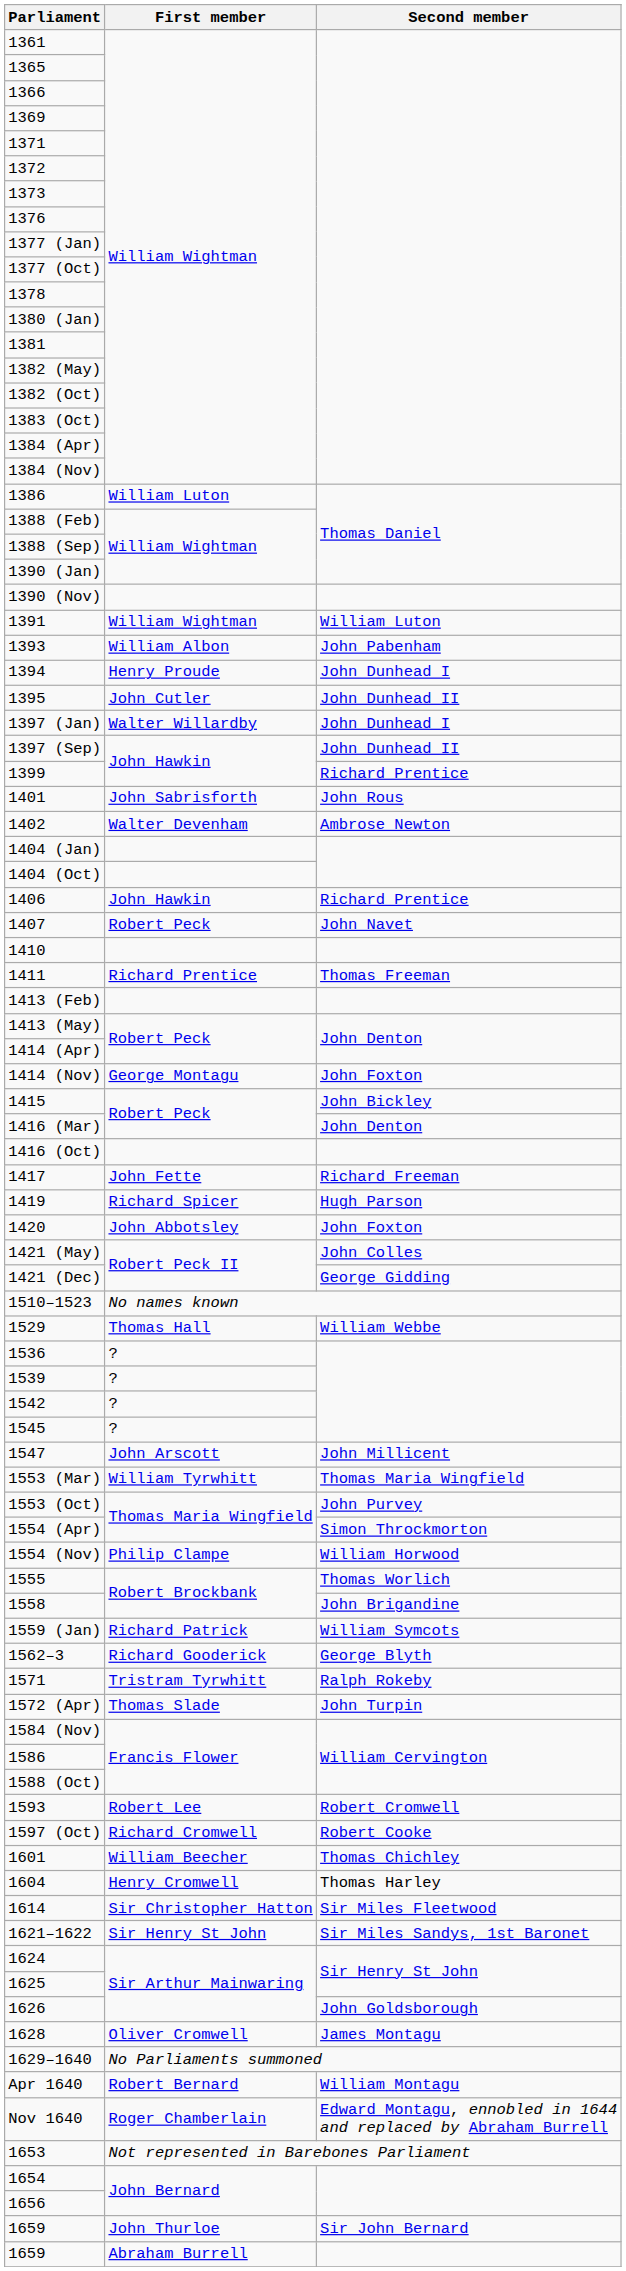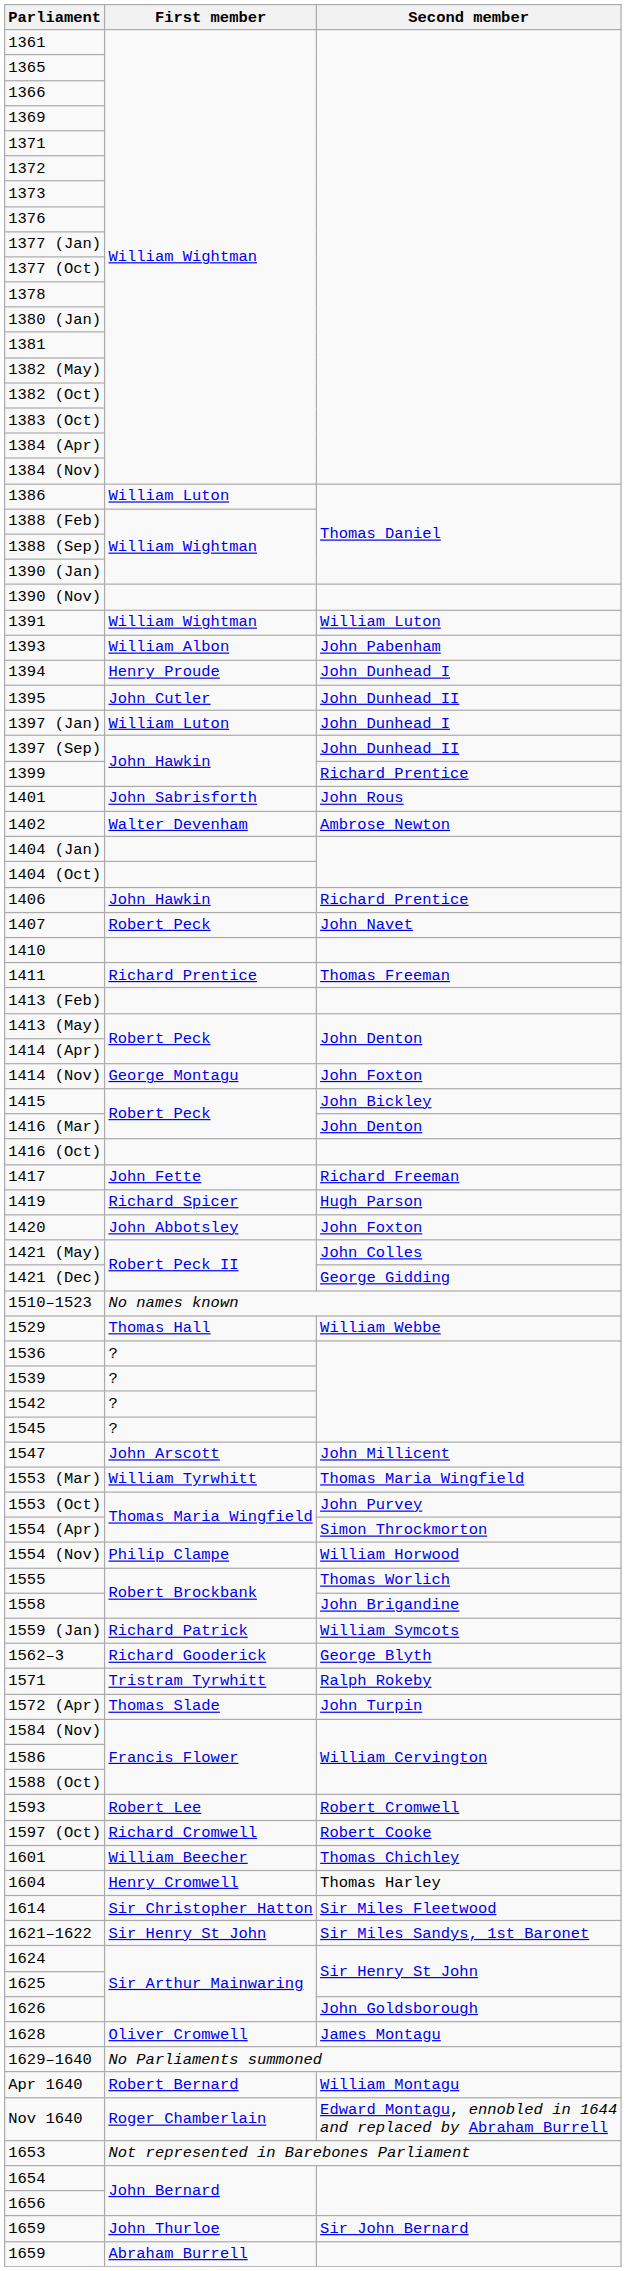 <table class="wikitable">
 <tr>
 <th>Parliament</th>
 <th>First member</th>
 <th>Second member</th>
 </tr>
 <tr>
 <td>1361</td>
 <td rowspan="18"><a href='#'>William Wightman</a></td>
 </tr>
 <tr>
 <td>1365</td>
 </tr>
 <tr>
 <td>1366</td>
 </tr>
 <tr>
 <td>1369</td>
 </tr>
 <tr>
 <td>1371</td>
 </tr>
 <tr>
 <td>1372</td>
 </tr>
 <tr>
 <td>1373</td>
 </tr>
 <tr>
 <td>1376</td>
 </tr>
 <tr>
 <td>1377 (Jan)</td>
 </tr>
 <tr>
 <td>1377 (Oct)</td>
 </tr>
 <tr>
 <td>1378</td>
 </tr>
 <tr>
 <td>1380 (Jan)</td>
 </tr>
 <tr>
 <td>1381</td>
 </tr>
 <tr>
 <td>1382 (May)</td>
 </tr>
 <tr>
 <td>1382 (Oct)</td>
 </tr>
 <tr>
 <td>1383 (Oct)</td>
 </tr>
 <tr>
 <td>1384 (Apr)</td>
 </tr>
 <tr>
 <td>1384 (Nov)</td>
 </tr>
 <tr>
 <td>1386</td>
 <td><a href='#'>William Luton</a></td>
 <td rowspan="4"><a href='#'>Thomas Daniel</a></td>
 </tr>
 <tr>
 <td>1388 (Feb)</td>
 <td rowspan="3"><a href='#'>William Wightman</a></td>
 </tr>
 <tr>
 <td>1388 (Sep)</td>
 </tr>
 <tr>
 <td>1390 (Jan)</td>
 </tr>
 <tr>
 <td>1390 (Nov)</td>
 <td></td>
 </tr>
 <tr>
 <td>1391</td>
 <td><a href='#'>William Wightman</a></td>
 <td><a href='#'>William Luton</a></td>
 </tr>
 <tr>
 <td>1393</td>
 <td><a href='#'>William Albon</a></td>
 <td><a href='#'>John Pabenham</a></td>
 </tr>
 <tr>
 <td>1394</td>
 <td><a href='#'>Henry Proude</a></td>
 <td><a href='#'>John Dunhead I</a></td>
 </tr>
 <tr>
 <td>1395</td>
 <td><a href='#'>John Cutler</a></td>
 <td><a href='#'>John Dunhead II</a></td>
 </tr>
 <tr>
 <td>1397 (Jan)</td>
-<td><a href='#'>Walter Willardby</a></td>
+<td><a href='#'>William Luton</a></td>
 <td><a href='#'>John Dunhead I</a></td>
 </tr>
 <tr>
 <td>1397 (Sep)</td>
 <td rowspan="2"><a href='#'>John Hawkin</a></td>
 <td><a href='#'>John Dunhead II</a></td>
 </tr>
 <tr>
 <td>1399</td>
 <td><a href='#'>Richard Prentice</a></td>
 </tr>
 <tr>
 <td>1401</td>
 <td><a href='#'>John Sabrisforth</a></td>
 <td><a href='#'>John Rous</a></td>
 </tr>
 <tr>
 <td>1402</td>
 <td><a href='#'>Walter Devenham</a></td>
 <td><a href='#'>Ambrose Newton</a></td>
 </tr>
 <tr>
 <td>1404 (Jan)</td>
 <td></td>
 </tr>
 <tr>
 <td>1404 (Oct)</td>
 <td></td>
 </tr>
 <tr>
 <td>1406</td>
 <td><a href='#'>John Hawkin</a></td>
 <td><a href='#'>Richard Prentice</a></td>
 </tr>
 <tr>
 <td>1407</td>
 <td><a href='#'>Robert Peck</a></td>
 <td><a href='#'>John Navet</a></td>
 </tr>
 <tr>
 <td>1410</td>
 <td></td>
 </tr>
 <tr>
 <td>1411</td>
 <td><a href='#'>Richard Prentice</a></td>
 <td><a href='#'>Thomas Freeman</a></td>
 </tr>
 <tr>
 <td>1413 (Feb)</td>
 <td></td>
 </tr>
 <tr>
 <td>1413 (May)</td>
 <td rowspan="2"><a href='#'>Robert Peck</a></td>
 <td rowspan="2"><a href='#'>John Denton</a></td>
 </tr>
 <tr>
 <td>1414 (Apr)</td>
 </tr>
 <tr>
 <td>1414 (Nov)</td>
 <td><a href='#'>George Montagu</a></td>
 <td><a href='#'>John Foxton</a></td>
 </tr>
 <tr>
 <td>1415</td>
 <td rowspan="2"><a href='#'>Robert Peck</a></td>
 <td><a href='#'>John Bickley</a></td>
 </tr>
 <tr>
 <td>1416 (Mar)</td>
 <td><a href='#'>John Denton</a></td>
 </tr>
 <tr>
 <td>1416 (Oct)</td>
 <td></td>
 </tr>
 <tr>
 <td>1417</td>
 <td><a href='#'>John Fette</a></td>
 <td><a href='#'>Richard Freeman</a></td>
 </tr>
 <tr>
 <td>1419</td>
 <td><a href='#'>Richard Spicer</a></td>
 <td><a href='#'>Hugh Parson</a></td>
 </tr>
 <tr>
 <td>1420</td>
 <td><a href='#'>John Abbotsley</a></td>
 <td><a href='#'>John Foxton</a></td>
 </tr>
 <tr>
 <td>1421 (May)</td>
 <td rowspan="2"><a href='#'>Robert Peck II</a></td>
 <td><a href='#'>John Colles</a></td>
 </tr>
 <tr>
 <td>1421 (Dec)</td>
 <td><a href='#'>George Gidding</a></td>
 </tr>
 <tr>
 <td>1510–1523</td>
 <td colspan = "2"><em>No names known</em></td>
 </tr>
 <tr>
 <td>1529</td>
 <td><a href='#'>Thomas Hall</a></td>
 <td><a href='#'>William Webbe</a></td>
 </tr>
 <tr>
 <td>1536</td>
 <td>?</td>
 </tr>
 <tr>
 <td>1539</td>
 <td>?</td>
 </tr>
 <tr>
 <td>1542</td>
 <td>?</td>
 </tr>
 <tr>
 <td>1545</td>
 <td>?</td>
 </tr>
 <tr>
 <td>1547</td>
 <td><a href='#'>John Arscott</a></td>
 <td><a href='#'>John Millicent</a></td>
 </tr>
 <tr>
 <td>1553 (Mar)</td>
 <td><a href='#'>William Tyrwhitt</a></td>
 <td><a href='#'>Thomas Maria Wingfield</a></td>
 </tr>
 <tr>
 <td>1553 (Oct)</td>
 <td rowspan="2"><a href='#'>Thomas Maria Wingfield</a></td>
 <td><a href='#'>John Purvey</a></td>
 </tr>
 <tr>
 <td>1554 (Apr)</td>
 <td><a href='#'>Simon Throckmorton</a></td>
 </tr>
 <tr>
 <td>1554 (Nov)</td>
 <td><a href='#'>Philip Clampe</a></td>
 <td><a href='#'>William Horwood</a></td>
 </tr>
 <tr>
 <td>1555</td>
 <td rowspan="2"><a href='#'>Robert Brockbank</a></td>
 <td><a href='#'>Thomas Worlich</a></td>
 </tr>
 <tr>
 <td>1558</td>
 <td><a href='#'>John Brigandine</a></td>
 </tr>
 <tr>
 <td>1559 (Jan)</td>
 <td><a href='#'>Richard Patrick</a></td>
 <td><a href='#'>William Symcots</a></td>
 </tr>
 <tr>
 <td>1562–3</td>
 <td><a href='#'>Richard Gooderick</a></td>
 <td><a href='#'>George Blyth</a></td>
 </tr>
 <tr>
 <td>1571</td>
 <td><a href='#'>Tristram Tyrwhitt</a></td>
 <td><a href='#'>Ralph Rokeby</a></td>
 </tr>
 <tr>
 <td>1572 (Apr)</td>
 <td><a href='#'>Thomas Slade</a></td>
 <td><a href='#'>John Turpin</a></td>
 </tr>
 <tr>
 <td>1584 (Nov)</td>
 <td rowspan="3"><a href='#'>Francis Flower</a></td>
 <td rowspan="3"><a href='#'>William Cervington</a></td>
 </tr>
 <tr>
 <td>1586</td>
 </tr>
 <tr>
 <td>1588 (Oct)</td>
 </tr>
 <tr>
 <td>1593</td>
 <td><a href='#'>Robert Lee</a></td>
 <td><a href='#'>Robert Cromwell</a></td>
 </tr>
 <tr>
 <td>1597 (Oct)</td>
 <td><a href='#'>Richard Cromwell</a></td>
 <td><a href='#'>Robert Cooke</a></td>
 </tr>
 <tr>
 <td>1601</td>
 <td><a href='#'>William Beecher</a></td>
 <td><a href='#'>Thomas Chichley</a></td>
 </tr>
 <tr>
 <td>1604</td>
 <td><a href='#'>Henry Cromwell</a></td>
 <td>Thomas Harley</td>
 </tr>
 <tr>
 <td>1614</td>
 <td><a href='#'>Sir Christopher Hatton</a></td>
 <td><a href='#'>Sir Miles Fleetwood</a></td>
 </tr>
 <tr>
 <td>1621–1622</td>
 <td><a href='#'>Sir Henry St John</a></td>
 <td><a href='#'>Sir Miles Sandys, 1st Baronet</a></td>
 </tr>
 <tr>
 <td>1624</td>
 <td rowspan="3"><a href='#'>Sir Arthur Mainwaring</a></td>
 <td rowspan="2"><a href='#'>Sir Henry St John</a></td>
 </tr>
 <tr>
 <td>1625</td>
 </tr>
 <tr>
 <td>1626</td>
 <td><a href='#'>John Goldsborough</a></td>
 </tr>
 <tr>
 <td>1628</td>
 <td><a href='#'>Oliver Cromwell</a></td>
 <td><a href='#'>James Montagu</a></td>
 </tr>
 <tr>
 <td>1629–1640</td>
 <td colspan = "2"><em>No Parliaments summoned</em></td>
 </tr>
 <tr>
 <td>Apr 1640</td>
 <td><a href='#'>Robert Bernard</a></td>
 <td><a href='#'>William Montagu</a></td>
 </tr>
 <tr>
 <td>Nov 1640</td>
 <td><a href='#'>Roger Chamberlain</a></td>
 <td><a href='#'>Edward Montagu</a>, <em>ennobled in 1644 <br> and replaced by</em> <a href='#'>Abraham Burrell</a></td>
 </tr>
 <tr>
 <td>1653</td>
 <td colspan = "2"><em>Not represented in Barebones Parliament</em></td>
 </tr>
 <tr>
 <td>1654</td>
 <td rowspan="2"><a href='#'>John Bernard</a></td>
 </tr>
 <tr>
 <td>1656</td>
 </tr>
 <tr>
 <td>1659</td>
 <td><a href='#'>John Thurloe</a></td>
 <td><a href='#'>Sir John Bernard</a></td>
 </tr>
 <tr>
 <td>1659</td>
 <td><a href='#'>Abraham Burrell</a></td>
 </tr>
 </table>
